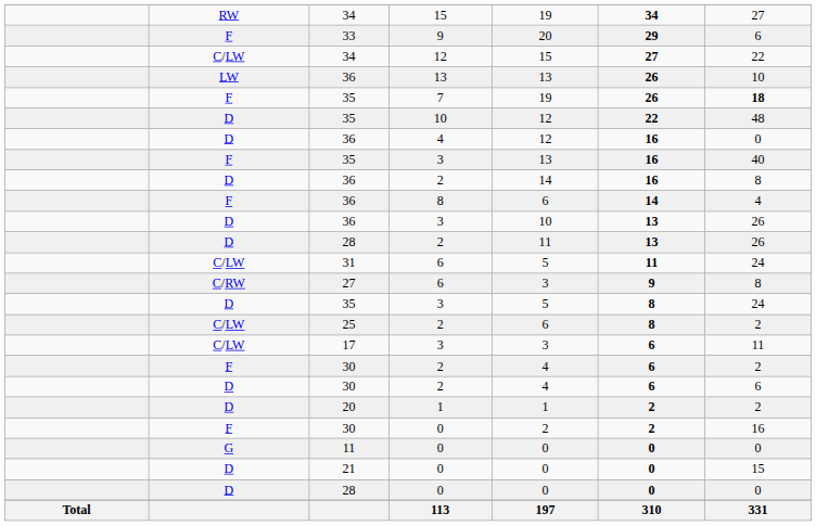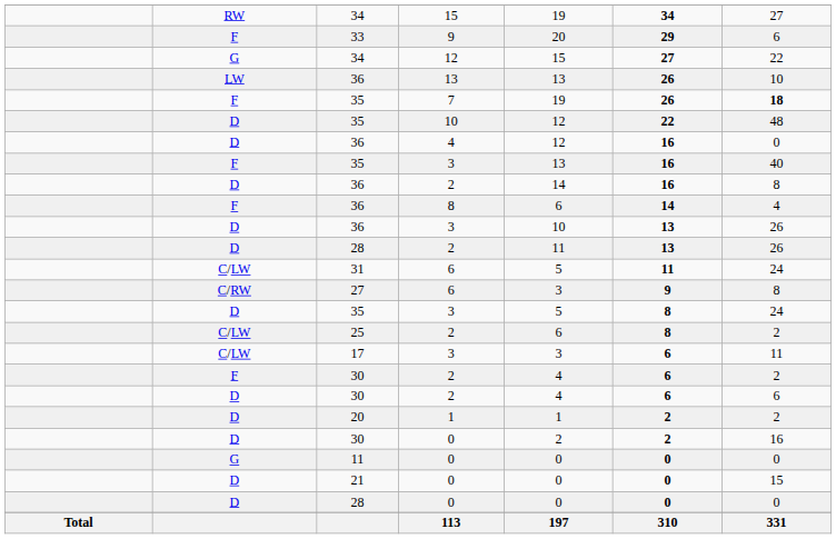 <table class="wikitable sortable" width ="50%">
 <tr align="center">
 </tr>
 <tr align="center" bgcolor="">
 <td></td>
 <td><a href='#'>RW</a></td>
 <td>34</td>
 <td>15</td>
 <td>19</td>
 <td><strong>34</strong></td>
 <td>27</td>
 </tr>
 <tr align="center" bgcolor="f0f0f0">
 <td></td>
 <td><a href='#'>F</a></td>
 <td>33</td>
 <td>9</td>
 <td>20</td>
 <td><strong>29</strong></td>
 <td>6</td>
 </tr>
 <tr align="center" bgcolor="">
 <td></td>
-<td><a href='#'>C</a>/<a href='#'>LW</a></td>
+<td><a href='#'>G</a></td>
 <td>34</td>
 <td>12</td>
 <td>15</td>
 <td><strong>27</strong></td>
 <td>22</td>
 </tr>
 <tr align="center" bgcolor="f0f0f0">
 <td></td>
 <td><a href='#'>LW</a></td>
 <td>36</td>
 <td>13</td>
 <td>13</td>
 <td><strong>26</strong></td>
 <td>10</td>
 </tr>
 <tr align="center" bgcolor="">
 <td></td>
 <td><a href='#'>F</a></td>
 <td>35</td>
 <td>7</td>
 <td>19</td>
 <td><strong>26</strong></td>
 <td><strong>18</strong></td>
 </tr>
 <tr align="center" bgcolor="f0f0f0">
 <td></td>
 <td><a href='#'>D</a></td>
 <td>35</td>
 <td>10</td>
 <td>12</td>
 <td><strong>22</strong></td>
 <td>48</td>
 </tr>
 <tr align="center" bgcolor="">
 <td></td>
 <td><a href='#'>D</a></td>
 <td>36</td>
 <td>4</td>
 <td>12</td>
 <td><strong>16</strong></td>
 <td>0</td>
 </tr>
 <tr align="center" bgcolor="f0f0f0">
 <td></td>
 <td><a href='#'>F</a></td>
 <td>35</td>
 <td>3</td>
 <td>13</td>
 <td><strong>16</strong></td>
 <td>40</td>
 </tr>
 <tr align="center" bgcolor="">
 <td></td>
 <td><a href='#'>D</a></td>
 <td>36</td>
 <td>2</td>
 <td>14</td>
 <td><strong>16</strong></td>
 <td>8</td>
 </tr>
 <tr align="center" bgcolor="f0f0f0">
 <td></td>
 <td><a href='#'>F</a></td>
 <td>36</td>
 <td>8</td>
 <td>6</td>
 <td><strong>14</strong></td>
 <td>4</td>
 </tr>
 <tr align="center" bgcolor="">
 <td></td>
 <td><a href='#'>D</a></td>
 <td>36</td>
 <td>3</td>
 <td>10</td>
 <td><strong>13</strong></td>
 <td>26</td>
 </tr>
 <tr align="center" bgcolor="f0f0f0">
 <td></td>
 <td><a href='#'>D</a></td>
 <td>28</td>
 <td>2</td>
 <td>11</td>
 <td><strong>13</strong></td>
 <td>26</td>
 </tr>
 <tr align="center" bgcolor="">
 <td></td>
 <td><a href='#'>C</a>/<a href='#'>LW</a></td>
 <td>31</td>
 <td>6</td>
 <td>5</td>
 <td><strong>11</strong></td>
 <td>24</td>
 </tr>
 <tr align="center" bgcolor="f0f0f0">
 <td></td>
 <td><a href='#'>C</a>/<a href='#'>RW</a></td>
 <td>27</td>
 <td>6</td>
 <td>3</td>
 <td><strong>9</strong></td>
 <td>8</td>
 </tr>
 <tr align="center" bgcolor="">
 <td></td>
 <td><a href='#'>D</a></td>
 <td>35</td>
 <td>3</td>
 <td>5</td>
 <td><strong>8</strong></td>
 <td>24</td>
 </tr>
 <tr align="center" bgcolor="f0f0f0">
 <td></td>
 <td><a href='#'>C</a>/<a href='#'>LW</a></td>
 <td>25</td>
 <td>2</td>
 <td>6</td>
 <td><strong>8</strong></td>
 <td>2</td>
 </tr>
 <tr align="center" bgcolor="">
 <td></td>
 <td><a href='#'>C</a>/<a href='#'>LW</a></td>
 <td>17</td>
 <td>3</td>
 <td>3</td>
 <td><strong>6</strong></td>
 <td>11</td>
 </tr>
 <tr align="center" bgcolor="f0f0f0">
 <td></td>
 <td><a href='#'>F</a></td>
 <td>30</td>
 <td>2</td>
 <td>4</td>
 <td><strong>6</strong></td>
 <td>2</td>
 </tr>
 <tr align="center" bgcolor="">
 <td></td>
 <td><a href='#'>D</a></td>
 <td>30</td>
 <td>2</td>
 <td>4</td>
 <td><strong>6</strong></td>
 <td>6</td>
 </tr>
 <tr align="center" bgcolor="f0f0f0">
 <td></td>
 <td><a href='#'>D</a></td>
 <td>20</td>
 <td>1</td>
 <td>1</td>
 <td><strong>2</strong></td>
 <td>2</td>
 </tr>
 <tr align="center" bgcolor="">
 <td></td>
-<td><a href='#'>F</a></td>
+<td><a href='#'>D</a></td>
 <td>30</td>
 <td>0</td>
 <td>2</td>
 <td><strong>2</strong></td>
 <td>16</td>
 </tr>
 <tr align="center" bgcolor="f0f0f0">
 <td></td>
 <td><a href='#'>G</a></td>
 <td>11</td>
 <td>0</td>
 <td>0</td>
 <td><strong>0</strong></td>
 <td>0</td>
 </tr>
 <tr align="center" bgcolor="">
 <td></td>
 <td><a href='#'>D</a></td>
 <td>21</td>
 <td>0</td>
 <td>0</td>
 <td><strong>0</strong></td>
 <td>15</td>
 </tr>
 <tr align="center" bgcolor="f0f0f0">
 <td></td>
 <td><a href='#'>D</a></td>
 <td>28</td>
 <td>0</td>
 <td>0</td>
 <td><strong>0</strong></td>
 <td>0</td>
 </tr>
 <tr align="center" bgcolor="">
 </tr>
 <tr>
 <th>Total</th>
 <th></th>
 <th></th>
 <th>113</th>
 <th>197</th>
 <th>310</th>
 <th>331</th>
 </tr>
 </table>
